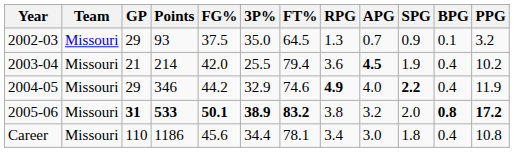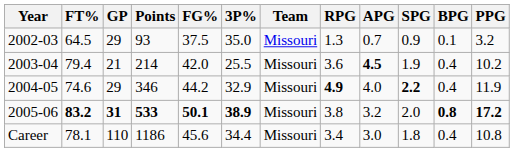 <table class="wikitable">
 <tr>
 <th>Year</th>
-<th>Team</th>
+<th>FT%</th>
 <th>GP</th>
 <th>Points</th>
 <th>FG%</th>
 <th>3P%</th>
-<th>FT%</th>
+<th>Team</th>
 <th>RPG</th>
 <th>APG</th>
 <th>SPG</th>
 <th>BPG</th>
 <th>PPG</th>
 </tr>
 <tr>
 <td>2002-03</td>
-<td><a href='#'>Missouri</a></td>
+<td>64.5</td>
 <td>29</td>
 <td>93</td>
 <td>37.5</td>
 <td>35.0</td>
-<td>64.5</td>
+<td><a href='#'>Missouri</a></td>
 <td>1.3</td>
 <td>0.7</td>
 <td>0.9</td>
 <td>0.1</td>
 <td>3.2</td>
 </tr>
 <tr>
 <td>2003-04</td>
-<td>Missouri</td>
+<td>79.4</td>
 <td>21</td>
 <td>214</td>
 <td>42.0</td>
 <td>25.5</td>
-<td>79.4</td>
+<td>Missouri</td>
 <td>3.6</td>
 <td><strong>4.5</strong></td>
 <td>1.9</td>
 <td>0.4</td>
 <td>10.2</td>
 </tr>
 <tr>
 <td>2004-05</td>
-<td>Missouri</td>
+<td>74.6</td>
 <td>29</td>
 <td>346</td>
 <td>44.2</td>
 <td>32.9</td>
-<td>74.6</td>
+<td>Missouri</td>
 <td><strong>4.9</strong></td>
 <td>4.0</td>
 <td><strong>2.2</strong></td>
 <td>0.4</td>
 <td>11.9</td>
 </tr>
 <tr>
 <td>2005-06</td>
-<td>Missouri</td>
+<td><strong>83.2</strong></td>
 <td><strong>31</strong></td>
 <td><strong>533</strong></td>
 <td><strong>50.1</strong></td>
 <td><strong>38.9</strong></td>
-<td><strong>83.2</strong></td>
+<td>Missouri</td>
 <td>3.8</td>
 <td>3.2</td>
 <td>2.0</td>
 <td><strong>0.8</strong></td>
 <td><strong>17.2</strong></td>
 </tr>
 <tr>
 <td>Career</td>
-<td>Missouri</td>
+<td>78.1</td>
 <td>110</td>
 <td>1186</td>
 <td>45.6</td>
 <td>34.4</td>
-<td>78.1</td>
+<td>Missouri</td>
 <td>3.4</td>
 <td>3.0</td>
 <td>1.8</td>
 <td>0.4</td>
 <td>10.8</td>
 </tr>
 </table>
